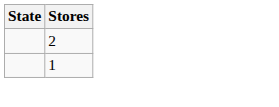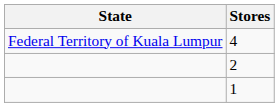 <table class="wikitable">
 <tr>
 <th>State</th>
 <th>Stores</th>
+</tr>
+<tr>
+<td> <a href='#'>Federal Territory of Kuala Lumpur</a></td>
+<td>4</td>
 </tr>
 <tr>
 <td></td>
 <td>2</td>
 </tr>
 <tr>
 <td></td>
 <td>1</td>
 </tr>
 </table>
